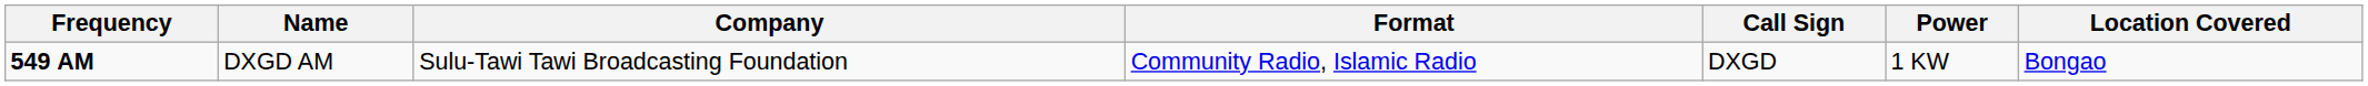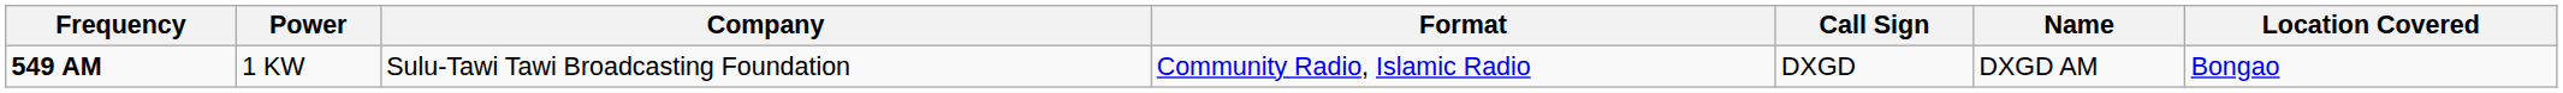 <table class="sortable wikitable" style="width:100%">
 <tr>
 <th>Frequency</th>
-<th>Name</th>
+<th>Power</th>
 <th>Company</th>
 <th>Format</th>
 <th>Call Sign</th>
-<th>Power</th>
+<th>Name</th>
 <th>Location Covered</th>
 </tr>
 <tr>
 <td><strong>549 AM</strong></td>
-<td>DXGD AM</td>
+<td>1 KW</td>
 <td>Sulu-Tawi Tawi Broadcasting Foundation</td>
 <td><a href='#'>Community Radio</a>, <a href='#'>Islamic Radio</a></td>
 <td>DXGD</td>
-<td>1 KW</td>
+<td>DXGD AM</td>
 <td><a href='#'>Bongao</a></td>
 </tr>
 </table>
